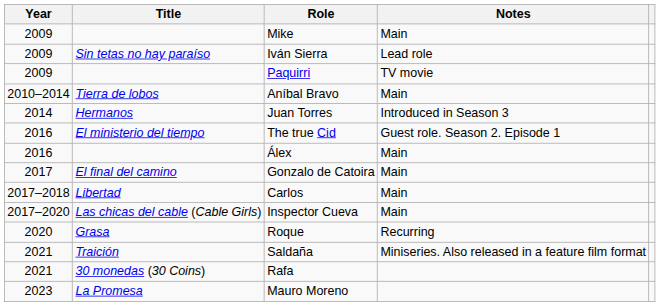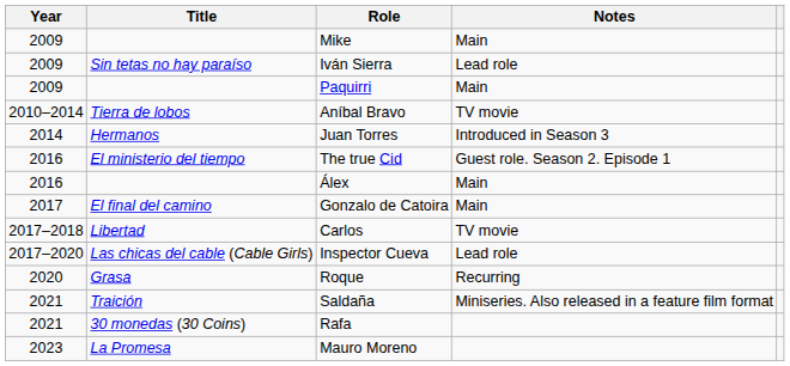 <table class="wikitable sortable">
 <tr>
 <th>Year</th>
 <th>Title</th>
 <th>Role</th>
 <th class="unsortable">Notes</th>
 <th></th>
 </tr>
 <tr>
 <td align = "center">2009</td>
 <td><em></em></td>
 <td>Mike</td>
 <td>Main</td>
 <td align  = "center"></td>
 </tr>
 <tr>
 <td align = "center">2009</td>
 <td><a href='#'><em>Sin tetas no hay paraíso</em></a></td>
 <td>Iván Sierra</td>
 <td>Lead role</td>
 <td align = "center"></td>
 </tr>
 <tr>
 <td align = "center">2009</td>
 <td><em></em></td>
 <td><a href='#'>Paquirri</a></td>
-<td>TV movie</td>
+<td>Main</td>
 <td align = "center"></td>
 </tr>
 <tr>
 <td align = "center">2010–2014</td>
 <td><em><a href='#'>Tierra de lobos</a></em></td>
 <td>Aníbal Bravo</td>
-<td>Main</td>
+<td>TV movie</td>
 <td align = "center"></td>
 </tr>
 <tr>
 <td align = "center">2014</td>
 <td><em><a href='#'>Hermanos</a></em></td>
 <td>Juan Torres</td>
 <td>Introduced in Season 3</td>
 <td align = "center"></td>
 </tr>
 <tr>
 <td align = "center">2016</td>
 <td><em><a href='#'>El ministerio del tiempo</a></em></td>
 <td>The true <a href='#'>Cid</a></td>
 <td>Guest role. Season 2. Episode 1</td>
 <td align = "center"></td>
 </tr>
 <tr>
 <td align = "center">2016</td>
 <td><em></em></td>
 <td>Álex</td>
 <td>Main</td>
 <td align = "center"></td>
 </tr>
 <tr>
 <td align = "center">2017</td>
 <td><em><a href='#'>El final del camino</a></em></td>
 <td>Gonzalo de Catoira</td>
 <td>Main</td>
 <td align = "center"></td>
 </tr>
 <tr>
 <td align = "center">2017–2018</td>
 <td><a href='#'><em>Libertad</em></a></td>
 <td>Carlos</td>
-<td>Main</td>
+<td>TV movie</td>
 <td align = "center"></td>
 </tr>
 <tr>
 <td align = "center">2017–2020</td>
 <td><em><a href='#'>Las chicas del cable</a></em> (<em>Cable Girls</em>)</td>
 <td>Inspector Cueva</td>
-<td>Main</td>
+<td>Lead role</td>
 <td align = "center"></td>
 </tr>
 <tr>
 <td align = "center">2020</td>
 <td><em><a href='#'>Grasa</a></em></td>
 <td>Roque</td>
 <td>Recurring</td>
 <td align = "center"></td>
 </tr>
 <tr>
 <td align = "center">2021</td>
 <td><em><a href='#'>Traición</a></em></td>
 <td>Saldaña</td>
 <td>Miniseries. Also released in a feature film format</td>
 <td align = "center"></td>
 </tr>
 <tr>
 <td align = "center">2021</td>
 <td><a href='#'><em>30 monedas</em></a> (<em>30 Coins</em>)</td>
 <td>Rafa</td>
 <td></td>
 <td align = "center"></td>
 </tr>
 <tr>
 <td align = "center">2023</td>
 <td><em><a href='#'>La Promesa</a></em></td>
 <td>Mauro Moreno</td>
 <td></td>
 <td align = "center"></td>
 </tr>
 </table>
